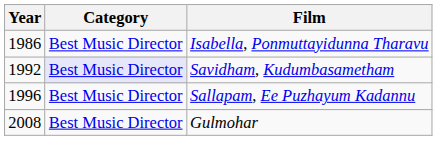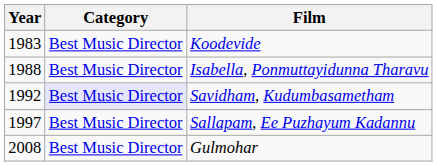 <table class= "wikitable sortable">
 <tr>
 <th>Year</th>
 <th>Category</th>
 <th>Film</th>
 </tr>
 <tr>
-<td>1986</td>
+<td>1983</td>
+<td><a href='#'>Best Music Director</a></td>
+<td><em><a href='#'>Koodevide</a></em></td>
+</tr>
+<tr>
+<td>1988</td>
 <td><a href='#'>Best Music Director</a></td>
 <td><em><a href='#'>Isabella</a></em>, <em><a href='#'>Ponmuttayidunna Tharavu</a></em></td>
 </tr>
 <tr>
 <td>1992</td>
 <td style="background: lavender;"><a href='#'>Best Music Director</a></td>
 <td><em><a href='#'>Savidham</a></em>, <em><a href='#'>Kudumbasametham</a></em></td>
 </tr>
 <tr>
-<td>1996</td>
+<td>1997</td>
 <td><a href='#'>Best Music Director</a></td>
 <td><em><a href='#'>Sallapam</a></em>, <em><a href='#'>Ee Puzhayum Kadannu</a></em></td>
 </tr>
 <tr>
 <td>2008</td>
 <td><a href='#'>Best Music Director</a></td>
 <td><em>Gulmohar</em></td>
 </tr>
 </table>
